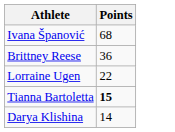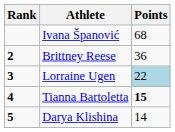 <table class="wikitable" style="border-collapse: collapse; font-size: 95%;">
 <tr>
+<th>Rank</th>
 <th>Athlete</th>
 <th>Points</th>
 </tr>
 <tr>
+<td></td>
 <td><a href='#'>Ivana Španović</a></td>
 <td>68</td>
 </tr>
 <tr>
+<td><strong>2</strong></td>
 <td><a href='#'>Brittney Reese</a></td>
 <td>36</td>
 </tr>
 <tr>
+<td><strong>3</strong></td>
 <td><a href='#'>Lorraine Ugen</a></td>
-<td>22</td>
+<td style="background: lightblue;">22</td>
 </tr>
 <tr>
+<td><strong>4</strong></td>
 <td><a href='#'>Tianna Bartoletta</a></td>
 <td><strong>15</strong></td>
 </tr>
 <tr>
+<td><strong>5</strong></td>
 <td><a href='#'>Darya Klishina</a></td>
 <td>14</td>
 </tr>
 </table>
